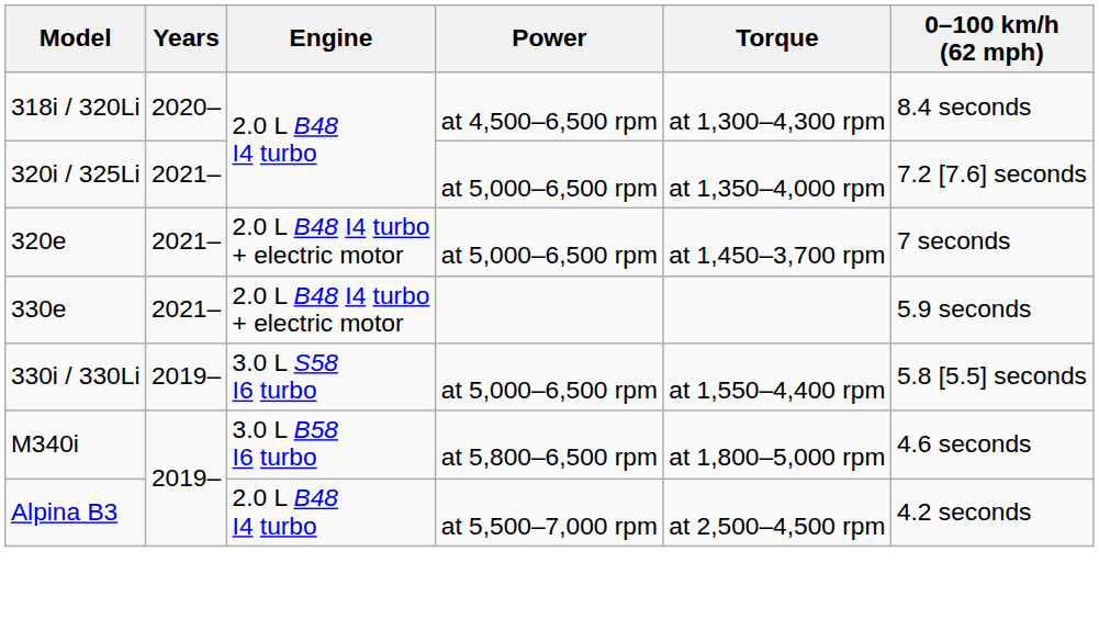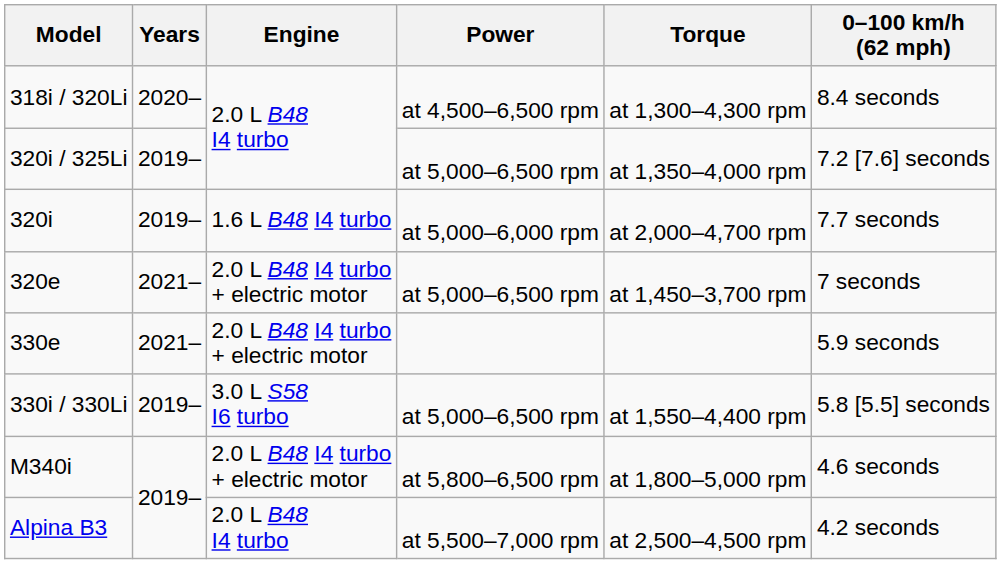 <table class="wikitable sortable">
 <tr>
 <th>Model</th>
 <th>Years</th>
 <th>Engine</th>
 <th>Power</th>
 <th>Torque</th>
 <th>0–100 km/h <br> (62 mph)</th>
 </tr>
 <tr>
 <td>318i / 320Li</td>
 <td>2020–</td>
 <td rowspan="2">2.0 L <em><a href='#'>B48</a></em> <br> <a href='#'>I4</a> <a href='#'>turbo</a></td>
 <td> <br> at 4,500–6,500 rpm</td>
 <td> <br> at 1,300–4,300 rpm</td>
 <td>8.4 seconds</td>
 </tr>
 <tr>
 <td>320i / 325Li</td>
-<td>2021–</td>
+<td rowspan="1">2019–</td>
 <td> <br> at 5,000–6,500 rpm</td>
 <td> <br> at 1,350–4,000 rpm</td>
 <td>7.2 [7.6] seconds</td>
+</tr>
+<tr>
+<td>320i</td>
+<td>2019–</td>
+<td>1.6 L <em><a href='#'>B48</a></em> <a href='#'>I4</a> <a href='#'>turbo</a></td>
+<td> <br> at 5,000–6,000 rpm</td>
+<td> <br> at 2,000–4,700 rpm</td>
+<td>7.7 seconds</td>
 </tr>
 <tr>
 <td>320e</td>
 <td>2021–</td>
 <td>2.0 L <em><a href='#'>B48</a></em> <a href='#'>I4</a> <a href='#'>turbo</a> <br> + electric motor</td>
 <td> <br> at 5,000–6,500 rpm</td>
 <td> <br> at 1,450–3,700 rpm</td>
 <td>7 seconds</td>
 </tr>
 <tr>
 <td>330e</td>
 <td>2021–</td>
 <td>2.0 L <em><a href='#'>B48</a></em> <a href='#'>I4</a> <a href='#'>turbo</a> <br> + electric motor</td>
 <td></td>
 <td></td>
 <td>5.9 seconds</td>
 </tr>
 <tr>
 <td>330i / 330Li</td>
 <td>2019–</td>
 <td>3.0 L <em><a href='#'>S58</a></em> <br> <a href='#'>I6</a> <a href='#'>turbo</a></td>
 <td> <br> at 5,000–6,500 rpm</td>
 <td> <br> at 1,550–4,400 rpm</td>
 <td>5.8 [5.5] seconds</td>
 </tr>
 <tr>
 <td>M340i</td>
 <td rowspan="2">2019–</td>
-<td>3.0 L <em><a href='#'>B58</a></em> <br> <a href='#'>I6</a> <a href='#'>turbo</a></td>
+<td>2.0 L <em><a href='#'>B48</a></em> <a href='#'>I4</a> <a href='#'>turbo</a> <br> + electric motor</td>
 <td> <br> at 5,800–6,500 rpm</td>
 <td> <br> at 1,800–5,000 rpm</td>
 <td>4.6 seconds</td>
 </tr>
 <tr>
 <td><a href='#'>Alpina B3</a></td>
 <td rowspan="1">2.0 L <em><a href='#'>B48</a></em> <br> <a href='#'>I4</a> <a href='#'>turbo</a></td>
 <td> <br> at 5,500–7,000 rpm</td>
 <td> <br> at 2,500–4,500 rpm</td>
 <td>4.2 seconds</td>
 </tr>
 </table>
